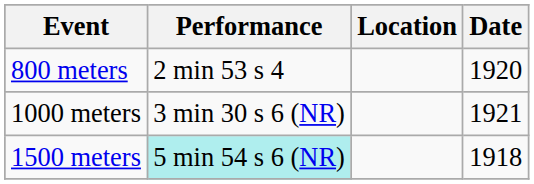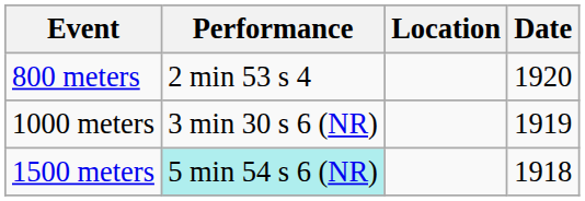 <table class="wikitable" style="border-collapse: collapse; font-size: 95%;">
 <tr>
 <th scope="col">Event</th>
 <th scope="col">Performance</th>
 <th scope="col">Location</th>
 <th scope="col">Date</th>
 </tr>
 <tr>
 <td><a href='#'>800 meters</a></td>
 <td>2 min 53 s 4</td>
 <td></td>
 <td>1920</td>
 </tr>
 <tr>
 <td>1000 meters</td>
 <td>3 min 30 s 6 (<a href='#'>NR</a>)</td>
 <td></td>
-<td>1921</td>
+<td>1919</td>
 </tr>
 <tr>
 <td><a href='#'>1500 meters</a></td>
 <td style="background: paleturquoise;">5 min 54 s 6 (<a href='#'>NR</a>)</td>
 <td></td>
 <td>1918</td>
 </tr>
 </table>
